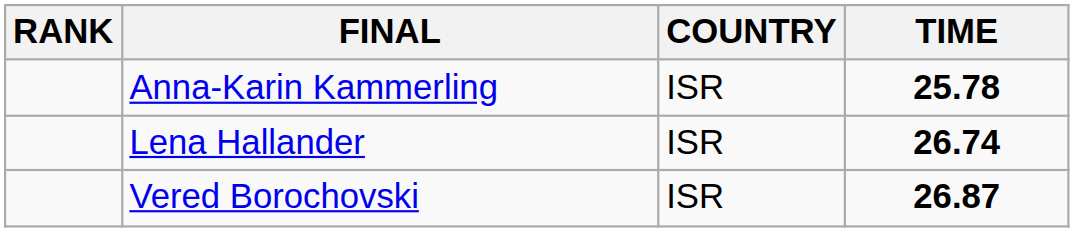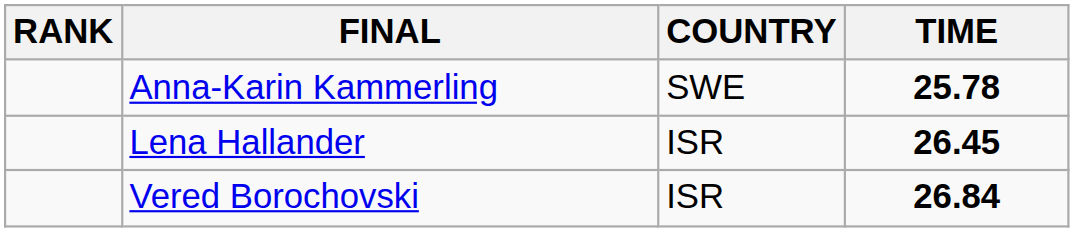 <table class="wikitable">
 <tr>
 <th>RANK</th>
 <th align="left" style="width: 15em">FINAL</th>
 <th>COUNTRY</th>
 <th style="width: 6em">TIME</th>
 </tr>
 <tr>
 <td align="center"></td>
 <td><a href='#'>Anna-Karin Kammerling</a></td>
-<td> ISR</td>
+<td> SWE</td>
 <td align="center"><strong>25.78</strong></td>
 </tr>
 <tr>
 <td align="center"></td>
 <td><a href='#'>Lena Hallander</a></td>
 <td> ISR</td>
-<td align="center"><strong>26.74</strong></td>
+<td align="center"><strong>26.45</strong></td>
 </tr>
 <tr>
 <td align="center"></td>
 <td><a href='#'>Vered Borochovski</a></td>
 <td> ISR</td>
-<td align="center"><strong>26.87</strong></td>
+<td align="center"><strong>26.84</strong></td>
 </tr>
 </table>
